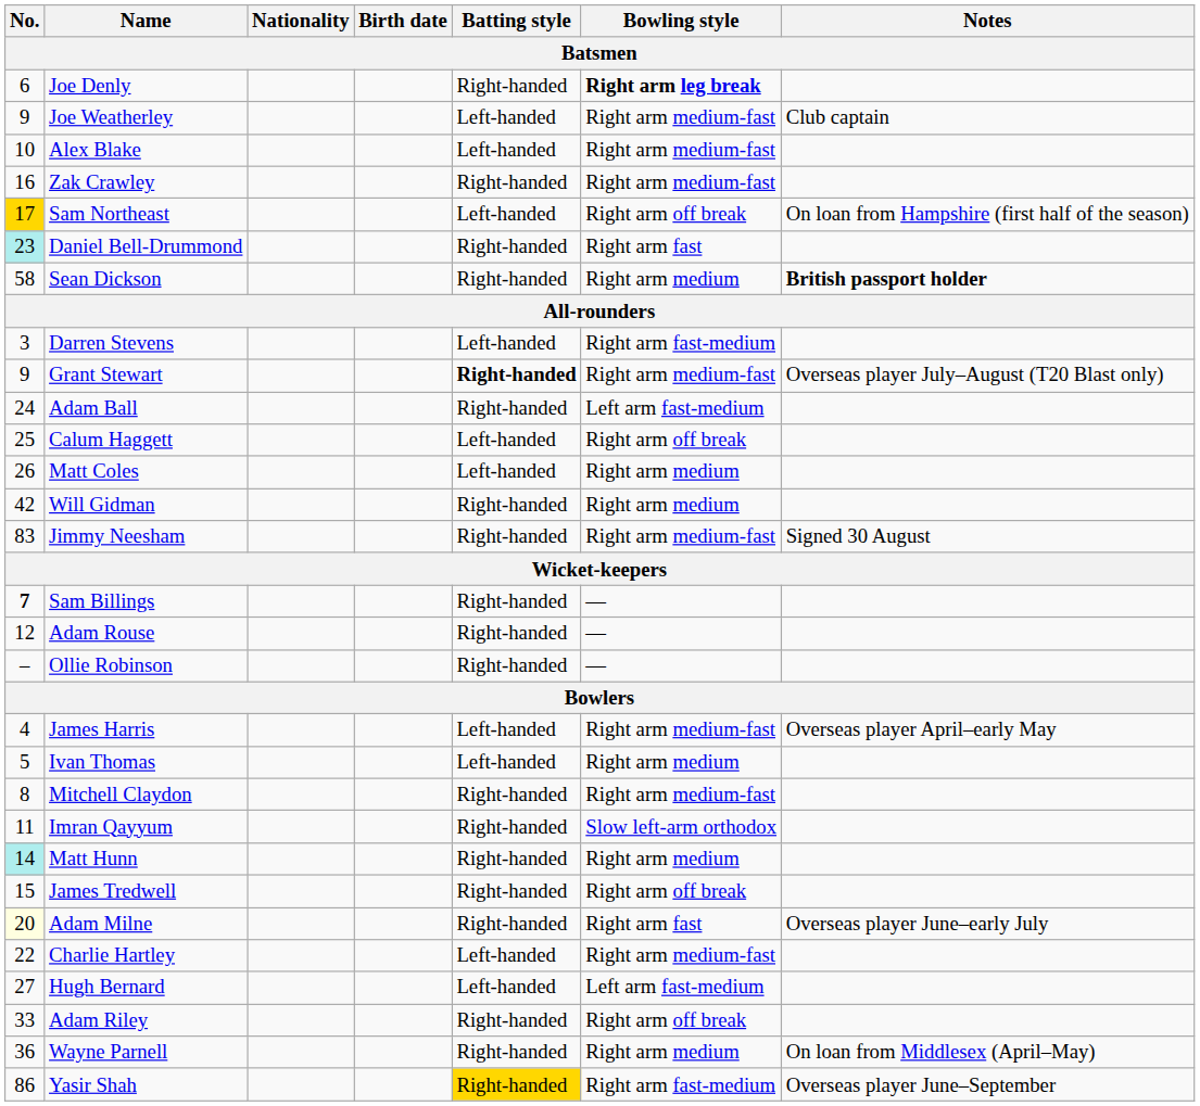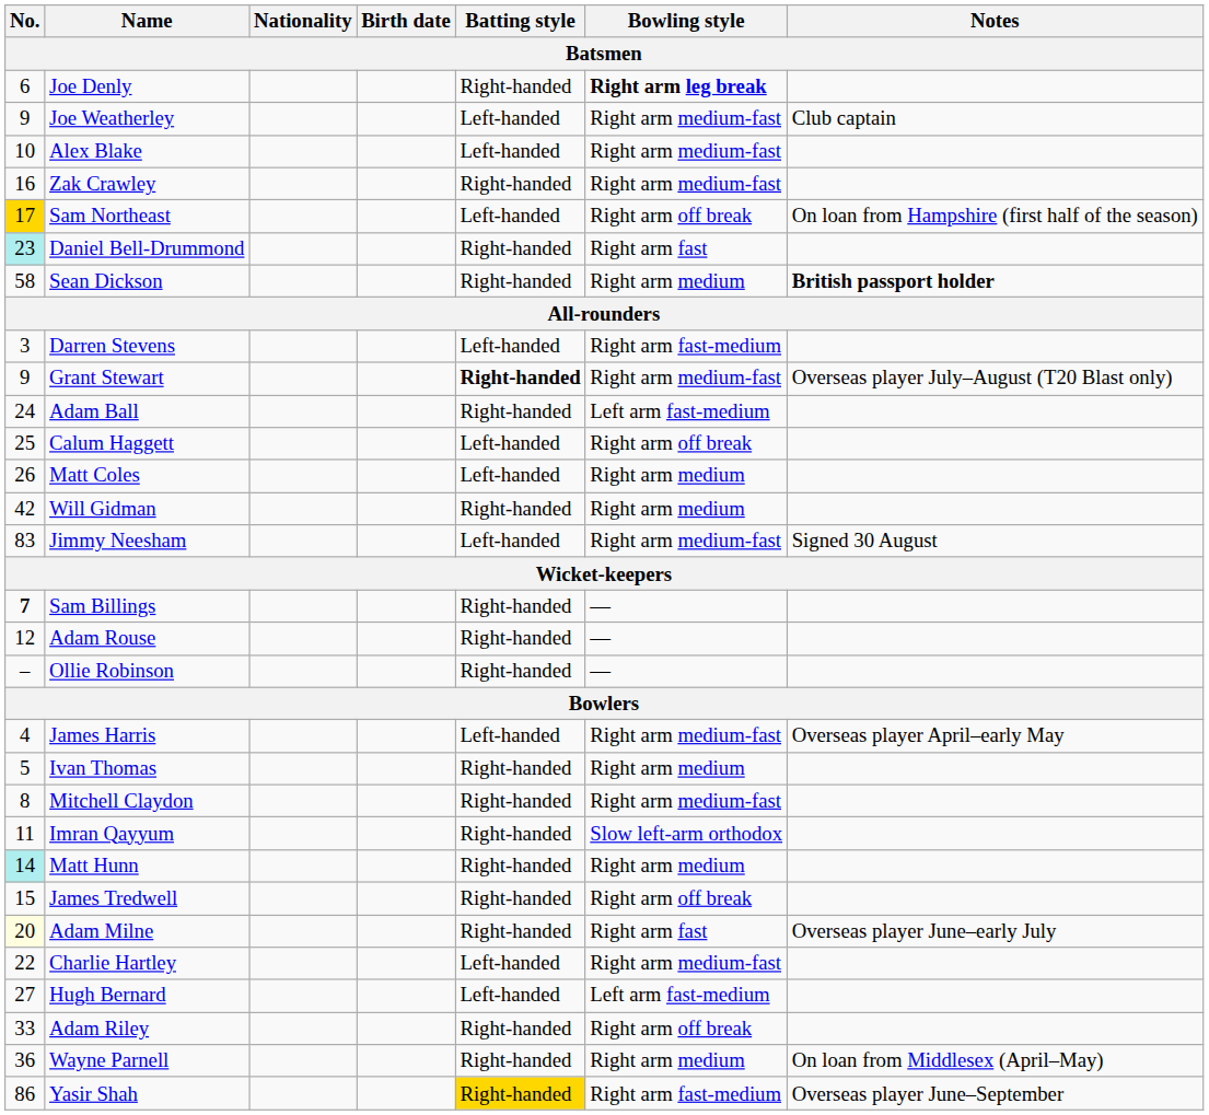 <table class="wikitable">
 <tr>
 <th>No.</th>
 <th>Name</th>
 <th>Nationality</th>
 <th>Birth date</th>
 <th>Batting style</th>
 <th>Bowling style</th>
 <th>Notes</th>
 </tr>
 <tr>
 <th colspan="7">Batsmen</th>
 </tr>
 <tr>
 <td style="text-align:center">6</td>
 <td><a href='#'>Joe Denly</a></td>
 <td></td>
 <td></td>
 <td>Right-handed</td>
 <td><strong>Right arm <a href='#'>leg break</a></strong></td>
 <td></td>
 </tr>
 <tr>
 <td style="text-align:center">9</td>
 <td><a href='#'>Joe Weatherley</a></td>
 <td></td>
 <td></td>
 <td>Left-handed</td>
 <td>Right arm <a href='#'>medium-fast</a></td>
 <td>Club captain</td>
 </tr>
 <tr>
 <td style="text-align:center">10</td>
 <td><a href='#'>Alex Blake</a></td>
 <td></td>
 <td></td>
 <td>Left-handed</td>
 <td>Right arm <a href='#'>medium-fast</a></td>
 <td></td>
 </tr>
 <tr>
 <td style="text-align:center">16</td>
 <td><a href='#'>Zak Crawley</a></td>
 <td></td>
 <td></td>
 <td>Right-handed</td>
 <td>Right arm <a href='#'>medium-fast</a></td>
 <td></td>
 </tr>
 <tr>
 <td style="background: gold; text-align:center">17</td>
 <td><a href='#'>Sam Northeast</a></td>
 <td></td>
 <td></td>
 <td>Left-handed</td>
 <td>Right arm <a href='#'>off break</a></td>
 <td>On loan from <a href='#'>Hampshire</a> (first half of the season)</td>
 </tr>
 <tr>
 <td style="background: paleturquoise; text-align:center">23</td>
 <td><a href='#'>Daniel Bell-Drummond</a></td>
 <td></td>
 <td></td>
 <td>Right-handed</td>
 <td>Right arm <a href='#'>fast</a></td>
 <td></td>
 </tr>
 <tr>
 <td style="text-align:center">58</td>
 <td><a href='#'>Sean Dickson</a></td>
 <td></td>
 <td></td>
 <td>Right-handed</td>
 <td>Right arm <a href='#'>medium</a></td>
 <td><strong>British passport holder</strong></td>
 </tr>
 <tr>
 <th colspan="7">All-rounders</th>
 </tr>
 <tr>
 <td style="text-align:center">3</td>
 <td><a href='#'>Darren Stevens</a></td>
 <td></td>
 <td></td>
 <td>Left-handed</td>
 <td>Right arm <a href='#'>fast-medium</a></td>
 <td></td>
 </tr>
 <tr>
 <td style="text-align:center">9</td>
 <td><a href='#'>Grant Stewart</a></td>
 <td></td>
 <td></td>
 <td><strong>Right-handed</strong></td>
 <td>Right arm <a href='#'>medium-fast</a></td>
 <td>Overseas player July–August (T20 Blast only)</td>
 </tr>
 <tr>
 <td style="text-align:center">24</td>
 <td><a href='#'>Adam Ball</a></td>
 <td></td>
 <td></td>
 <td>Right-handed</td>
 <td>Left arm <a href='#'>fast-medium</a></td>
 <td></td>
 </tr>
 <tr>
 <td style="text-align:center">25</td>
 <td><a href='#'>Calum Haggett</a></td>
 <td></td>
 <td></td>
 <td>Left-handed</td>
 <td>Right arm <a href='#'>off break</a></td>
 <td></td>
 </tr>
 <tr>
 <td style="text-align:center">26</td>
 <td><a href='#'>Matt Coles</a></td>
 <td></td>
 <td></td>
 <td>Left-handed</td>
 <td>Right arm <a href='#'>medium</a></td>
 <td></td>
 </tr>
 <tr>
 <td style="text-align:center">42</td>
 <td><a href='#'>Will Gidman</a></td>
 <td></td>
 <td></td>
 <td>Right-handed</td>
 <td>Right arm <a href='#'>medium</a></td>
 <td></td>
 </tr>
 <tr>
 <td style="text-align:center">83</td>
 <td><a href='#'>Jimmy Neesham</a></td>
 <td></td>
 <td></td>
-<td>Right-handed</td>
+<td>Left-handed</td>
 <td>Right arm <a href='#'>medium-fast</a></td>
 <td>Signed 30 August</td>
 </tr>
 <tr>
 <th colspan="7">Wicket-keepers</th>
 </tr>
 <tr>
 <td style="text-align:center"><strong>7</strong></td>
 <td><a href='#'>Sam Billings</a></td>
 <td></td>
 <td></td>
 <td>Right-handed</td>
 <td>—</td>
 <td></td>
 </tr>
 <tr>
 <td style="text-align:center">12</td>
 <td><a href='#'>Adam Rouse</a></td>
 <td></td>
 <td></td>
 <td>Right-handed</td>
 <td>—</td>
 <td></td>
 </tr>
 <tr>
 <td style="text-align:center">–</td>
 <td><a href='#'>Ollie Robinson</a></td>
 <td></td>
 <td></td>
 <td>Right-handed</td>
 <td>—</td>
 <td></td>
 </tr>
 <tr>
 <th colspan="7">Bowlers</th>
 </tr>
 <tr>
 <td style="text-align:center">4</td>
 <td><a href='#'>James Harris</a></td>
 <td></td>
 <td></td>
 <td>Left-handed</td>
 <td>Right arm <a href='#'>medium-fast</a></td>
 <td>Overseas player April–early May</td>
 </tr>
 <tr>
 <td style="text-align:center">5</td>
 <td><a href='#'>Ivan Thomas</a></td>
 <td></td>
 <td></td>
-<td>Left-handed</td>
+<td>Right-handed</td>
 <td>Right arm <a href='#'>medium</a></td>
 <td></td>
 </tr>
 <tr>
 <td style="text-align:center">8</td>
 <td><a href='#'>Mitchell Claydon</a></td>
 <td></td>
 <td></td>
 <td>Right-handed</td>
 <td>Right arm <a href='#'>medium-fast</a></td>
 <td></td>
 </tr>
 <tr>
 <td style="text-align:center">11</td>
 <td><a href='#'>Imran Qayyum</a></td>
 <td></td>
 <td></td>
 <td>Right-handed</td>
 <td><a href='#'>Slow left-arm orthodox</a></td>
 <td></td>
 </tr>
 <tr>
 <td style="background: paleturquoise; text-align:center">14</td>
 <td><a href='#'>Matt Hunn</a></td>
 <td></td>
 <td></td>
 <td>Right-handed</td>
 <td>Right arm <a href='#'>medium</a></td>
 <td></td>
 </tr>
 <tr>
 <td style="text-align:center">15</td>
 <td><a href='#'>James Tredwell</a></td>
 <td></td>
 <td></td>
 <td>Right-handed</td>
 <td>Right arm <a href='#'>off break</a></td>
 <td></td>
 </tr>
 <tr>
 <td style="background: lightyellow; text-align:center">20</td>
 <td><a href='#'>Adam Milne</a></td>
 <td></td>
 <td></td>
 <td>Right-handed</td>
 <td>Right arm <a href='#'>fast</a></td>
 <td>Overseas player June–early July</td>
 </tr>
 <tr>
 <td style="text-align:center">22</td>
 <td><a href='#'>Charlie Hartley</a></td>
 <td></td>
 <td></td>
 <td>Left-handed</td>
 <td>Right arm <a href='#'>medium-fast</a></td>
 <td></td>
 </tr>
 <tr>
 <td style="text-align:center">27</td>
 <td><a href='#'>Hugh Bernard</a></td>
 <td></td>
 <td></td>
 <td>Left-handed</td>
 <td>Left arm <a href='#'>fast-medium</a></td>
 <td></td>
 </tr>
 <tr>
 <td style="text-align:center">33</td>
 <td><a href='#'>Adam Riley</a></td>
 <td></td>
 <td></td>
 <td>Right-handed</td>
 <td>Right arm <a href='#'>off break</a></td>
 <td></td>
 </tr>
 <tr>
 <td style="text-align:center">36</td>
 <td><a href='#'>Wayne Parnell</a></td>
 <td></td>
 <td></td>
 <td>Right-handed</td>
 <td>Right arm <a href='#'>medium</a></td>
 <td>On loan from <a href='#'>Middlesex</a> (April–May)</td>
 </tr>
 <tr>
 <td style="text-align:center">86</td>
 <td><a href='#'>Yasir Shah</a></td>
 <td></td>
 <td></td>
 <td style="background: gold;">Right-handed</td>
 <td>Right arm <a href='#'>fast-medium</a></td>
 <td>Overseas player June–September</td>
 </tr>
 </table>
